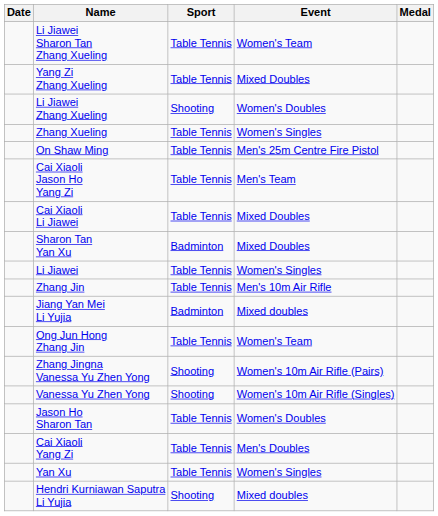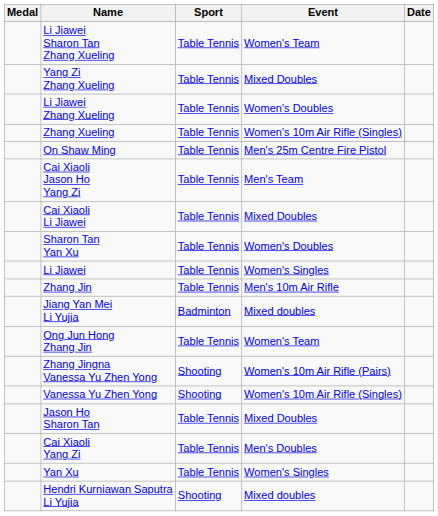 <table class="wikitable sortable" style="font-size:100%">
 <tr>
-<th>Date</th>
+<th>Medal</th>
 <th>Name</th>
 <th>Sport</th>
 <th>Event</th>
-<th>Medal</th>
+<th>Date</th>
 </tr>
 <tr>
 <td></td>
 <td><a href='#'>Li Jiawei</a><br><a href='#'>Sharon Tan</a><br><a href='#'>Zhang Xueling</a></td>
 <td><a href='#'>Table Tennis</a></td>
 <td><a href='#'>Women's Team</a></td>
 <td></td>
 </tr>
 <tr>
 <td></td>
 <td><a href='#'>Yang Zi</a><br><a href='#'>Zhang Xueling</a></td>
 <td><a href='#'>Table Tennis</a></td>
 <td><a href='#'>Mixed Doubles</a></td>
 <td></td>
 </tr>
 <tr>
 <td></td>
 <td><a href='#'>Li Jiawei</a><br><a href='#'>Zhang Xueling</a></td>
-<td><a href='#'>Shooting</a></td>
+<td><a href='#'>Table Tennis</a></td>
 <td><a href='#'>Women's Doubles</a></td>
 <td></td>
 </tr>
 <tr>
 <td></td>
 <td><a href='#'>Zhang Xueling</a></td>
 <td><a href='#'>Table Tennis</a></td>
-<td><a href='#'>Women's Singles</a></td>
+<td><a href='#'>Women's 10m Air Rifle (Singles)</a></td>
 <td></td>
 </tr>
 <tr>
 <td></td>
 <td><a href='#'>On Shaw Ming</a></td>
 <td><a href='#'>Table Tennis</a></td>
 <td><a href='#'>Men's 25m Centre Fire Pistol</a></td>
 <td></td>
 </tr>
 <tr>
 <td></td>
 <td><a href='#'>Cai Xiaoli</a><br><a href='#'>Jason Ho</a><br><a href='#'>Yang Zi</a></td>
 <td><a href='#'>Table Tennis</a></td>
 <td><a href='#'>Men's Team</a></td>
 <td></td>
 </tr>
 <tr>
 <td></td>
 <td><a href='#'>Cai Xiaoli</a><br><a href='#'>Li Jiawei</a></td>
 <td><a href='#'>Table Tennis</a></td>
 <td><a href='#'>Mixed Doubles</a></td>
 <td></td>
 </tr>
 <tr>
 <td></td>
 <td><a href='#'>Sharon Tan</a><br><a href='#'>Yan Xu</a></td>
-<td><a href='#'>Badminton</a></td>
-<td><a href='#'>Mixed Doubles</a></td>
+<td><a href='#'>Table Tennis</a></td>
+<td><a href='#'>Women's Doubles</a></td>
 <td></td>
 </tr>
 <tr>
 <td></td>
 <td><a href='#'>Li Jiawei</a></td>
 <td><a href='#'>Table Tennis</a></td>
 <td><a href='#'>Women's Singles</a></td>
 <td></td>
 </tr>
 <tr>
 <td></td>
 <td><a href='#'>Zhang Jin</a></td>
 <td><a href='#'>Table Tennis</a></td>
 <td><a href='#'>Men's 10m Air Rifle</a></td>
 <td></td>
 </tr>
 <tr>
 <td></td>
 <td><a href='#'>Jiang Yan Mei</a><br><a href='#'>Li Yujia</a></td>
 <td><a href='#'>Badminton</a></td>
 <td><a href='#'>Mixed doubles</a></td>
 <td></td>
 </tr>
 <tr>
 <td></td>
 <td><a href='#'>Ong Jun Hong</a><br><a href='#'>Zhang Jin</a></td>
 <td><a href='#'>Table Tennis</a></td>
 <td><a href='#'>Women's Team</a></td>
 <td></td>
 </tr>
 <tr>
 <td></td>
 <td><a href='#'>Zhang Jingna</a><br><a href='#'>Vanessa Yu Zhen Yong</a></td>
 <td><a href='#'>Shooting</a></td>
 <td><a href='#'>Women's 10m Air Rifle (Pairs)</a></td>
 <td></td>
 </tr>
 <tr>
 <td></td>
 <td><a href='#'>Vanessa Yu Zhen Yong</a></td>
 <td><a href='#'>Shooting</a></td>
 <td><a href='#'>Women's 10m Air Rifle (Singles)</a></td>
 <td></td>
 </tr>
 <tr>
 <td></td>
 <td><a href='#'>Jason Ho</a><br><a href='#'>Sharon Tan</a></td>
 <td><a href='#'>Table Tennis</a></td>
-<td><a href='#'>Women's Doubles</a></td>
+<td><a href='#'>Mixed Doubles</a></td>
 <td></td>
 </tr>
 <tr>
 <td></td>
 <td><a href='#'>Cai Xiaoli</a><br><a href='#'>Yang Zi</a></td>
 <td><a href='#'>Table Tennis</a></td>
 <td><a href='#'>Men's Doubles</a></td>
 <td></td>
 </tr>
 <tr>
 <td></td>
 <td><a href='#'>Yan Xu</a></td>
 <td><a href='#'>Table Tennis</a></td>
 <td><a href='#'>Women's Singles</a></td>
 <td></td>
 </tr>
 <tr>
 <td></td>
 <td><a href='#'>Hendri Kurniawan Saputra</a><br><a href='#'>Li Yujia</a></td>
 <td><a href='#'>Shooting</a></td>
 <td><a href='#'>Mixed doubles</a></td>
 <td></td>
 </tr>
 </table>
